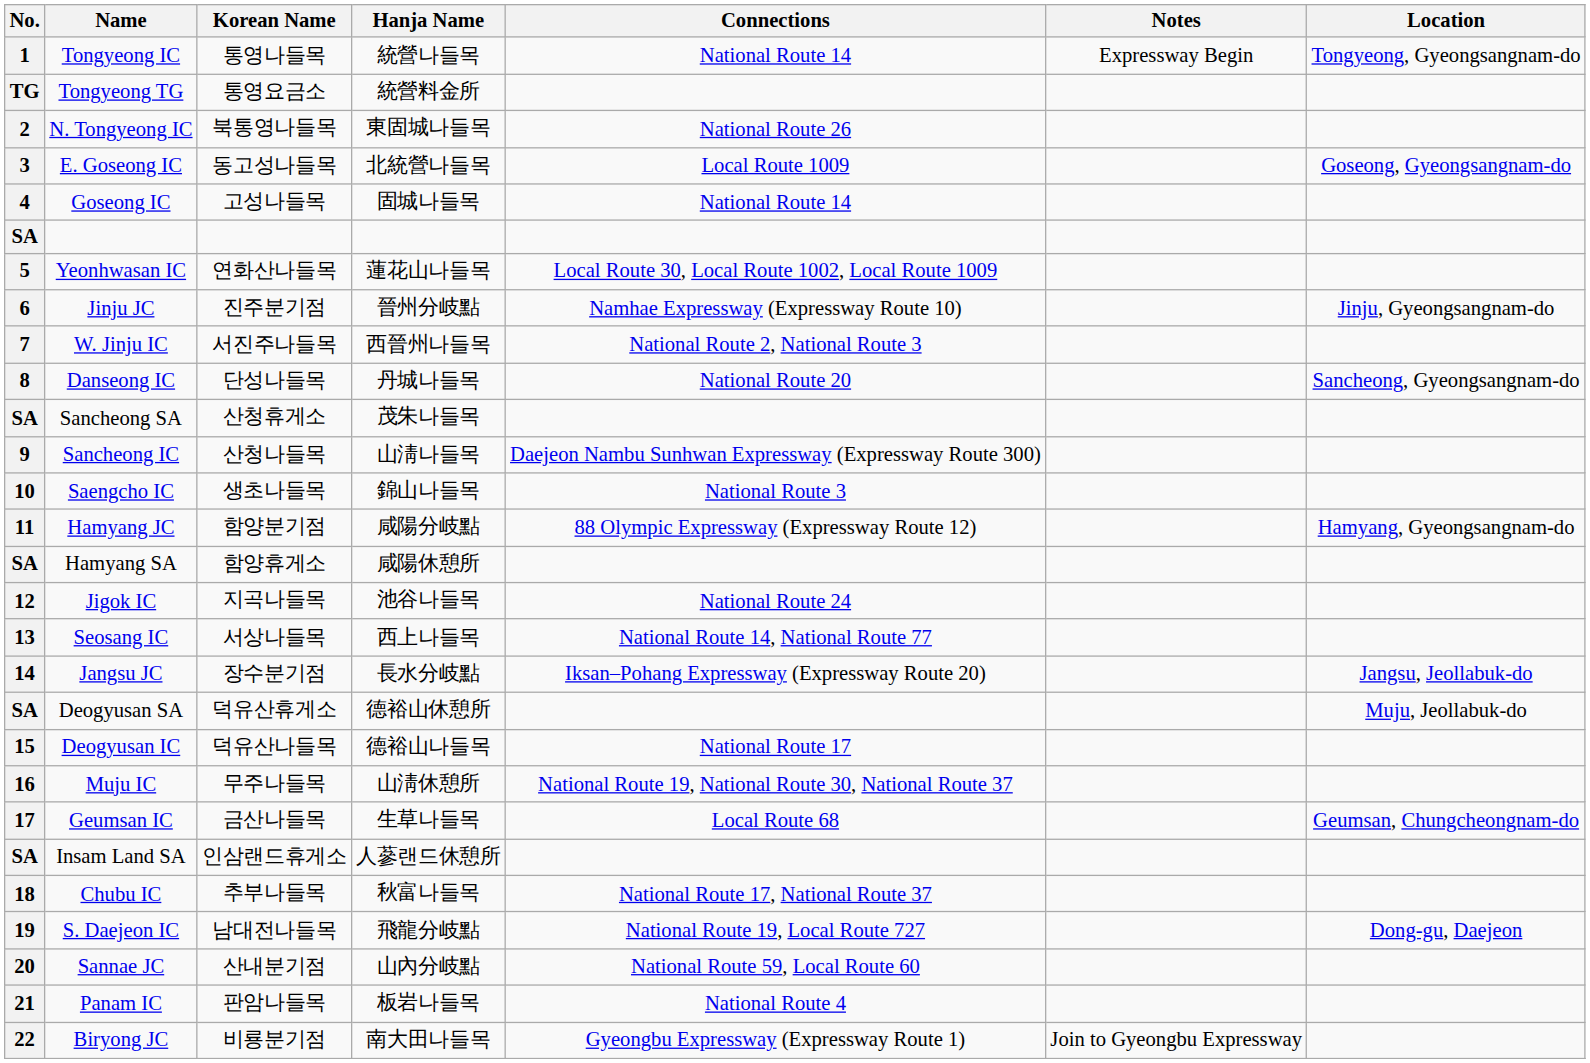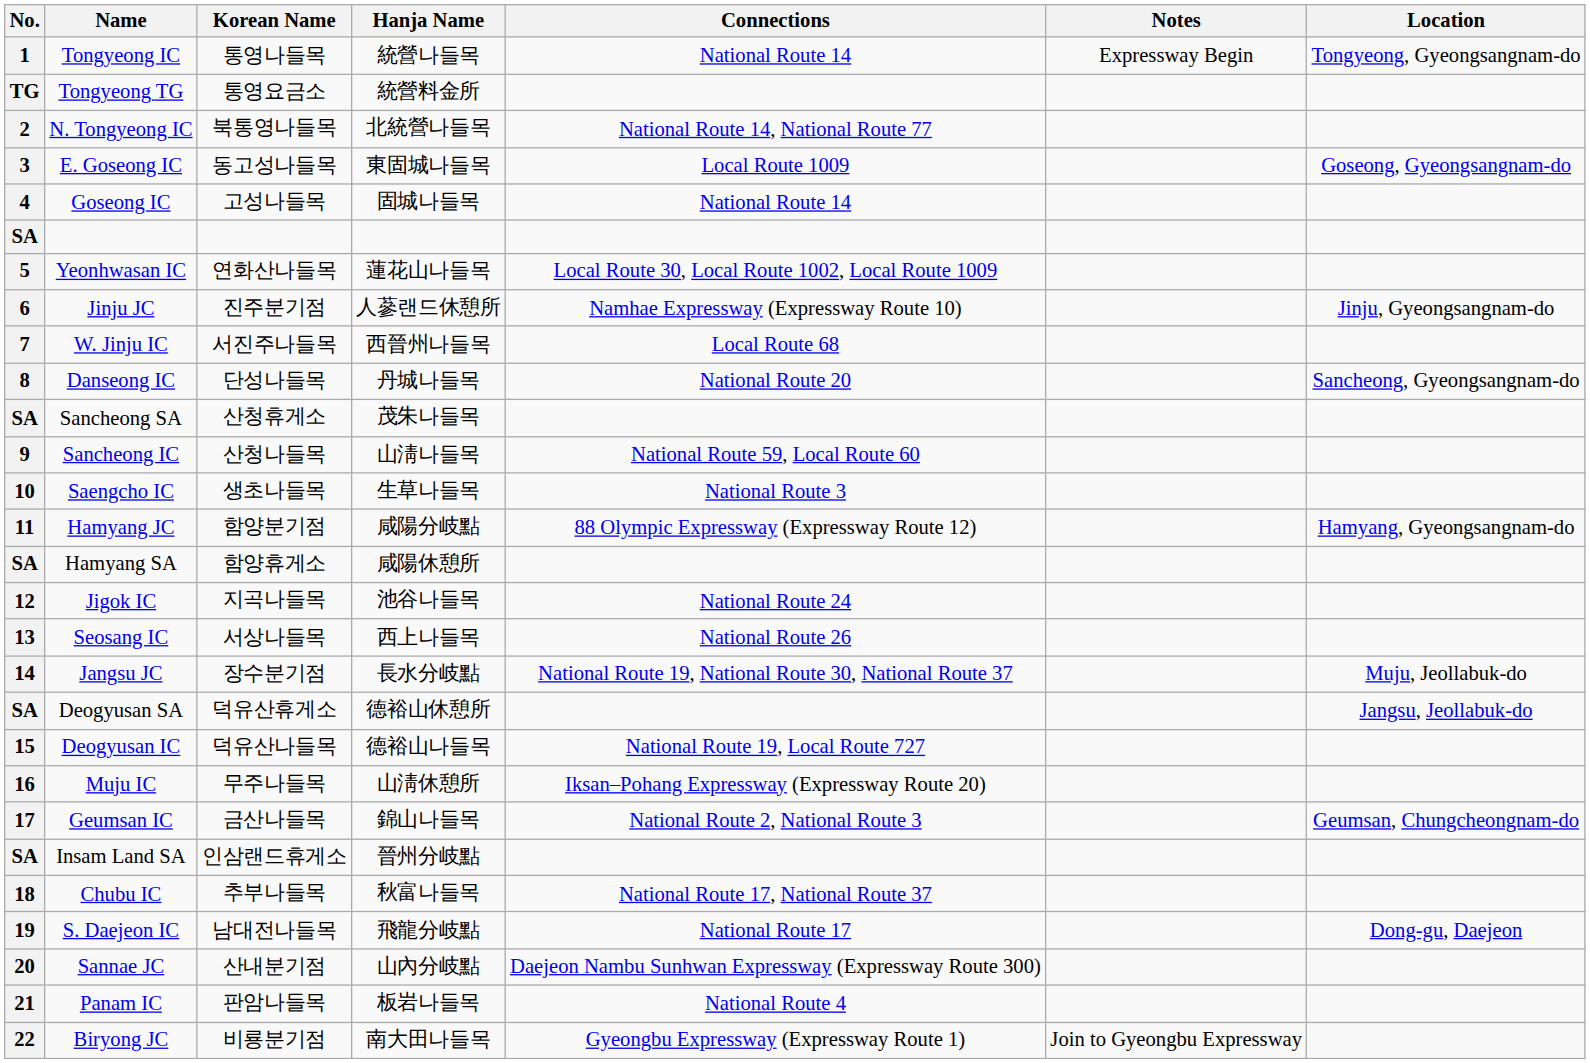 <table class="wikitable" style="text-align: center;">
 <tr>
 <th>No.</th>
 <th>Name</th>
 <th>Korean Name</th>
 <th>Hanja Name</th>
 <th>Connections</th>
 <th>Notes</th>
 <th>Location</th>
 </tr>
 <tr>
 <th>1</th>
 <td><a href='#'>Tongyeong IC</a></td>
 <td>통영나들목</td>
 <td>統營나들목</td>
 <td><a href='#'>National Route 14</a></td>
 <td>Expressway Begin</td>
 <td><a href='#'>Tongyeong</a>, Gyeongsangnam-do</td>
 </tr>
 <tr>
 <th>TG</th>
 <td><a href='#'>Tongyeong TG</a></td>
 <td>통영요금소</td>
 <td>統營料金所</td>
 <td></td>
 <td></td>
 <td></td>
 </tr>
 <tr>
 <th>2</th>
 <td><a href='#'>N. Tongyeong IC</a></td>
 <td>북통영나들목</td>
-<td>東固城나들목</td>
-<td><a href='#'>National Route 26</a></td>
+<td>北統營나들목</td>
+<td><a href='#'>National Route 14</a>, <a href='#'>National Route 77</a></td>
 <td></td>
 <td></td>
 </tr>
 <tr>
 <th>3</th>
 <td><a href='#'>E. Goseong IC</a></td>
 <td>동고성나들목</td>
-<td>北統營나들목</td>
+<td>東固城나들목</td>
 <td><a href='#'>Local Route 1009</a></td>
 <td></td>
 <td><a href='#'>Goseong</a>, <a href='#'>Gyeongsangnam-do</a></td>
 </tr>
 <tr>
 <th>4</th>
 <td><a href='#'>Goseong IC</a></td>
 <td>고성나들목</td>
 <td>固城나들목</td>
 <td><a href='#'>National Route 14</a></td>
 <td></td>
 <td></td>
 </tr>
 <tr>
 <th>SA</th>
 <td></td>
 <td></td>
 <td></td>
 <td></td>
 <td></td>
 <td></td>
 </tr>
 <tr>
 <th>5</th>
 <td><a href='#'>Yeonhwasan IC</a></td>
 <td>연화산나들목</td>
 <td>蓮花山나들목</td>
 <td><a href='#'>Local Route 30</a>, <a href='#'>Local Route 1002</a>, <a href='#'>Local Route 1009</a></td>
 <td></td>
 <td></td>
 </tr>
 <tr>
 <th>6</th>
 <td><a href='#'>Jinju JC</a></td>
 <td>진주분기점</td>
-<td>晉州分岐點</td>
+<td>人蔘랜드休憩所</td>
 <td><a href='#'>Namhae Expressway</a> (Expressway Route 10)</td>
 <td></td>
 <td><a href='#'>Jinju</a>, Gyeongsangnam-do</td>
 </tr>
 <tr>
 <th>7</th>
 <td><a href='#'>W. Jinju IC</a></td>
 <td>서진주나들목</td>
 <td>西晉州나들목</td>
-<td><a href='#'>National Route 2</a>, <a href='#'>National Route 3</a></td>
+<td><a href='#'>Local Route 68</a></td>
 <td></td>
 <td></td>
 </tr>
 <tr>
 <th>8</th>
 <td><a href='#'>Danseong IC</a></td>
 <td>단성나들목</td>
 <td>丹城나들목</td>
 <td><a href='#'>National Route 20</a></td>
 <td></td>
 <td><a href='#'>Sancheong</a>, Gyeongsangnam-do</td>
 </tr>
 <tr>
 <th>SA</th>
 <td>Sancheong SA</td>
 <td>산청휴게소</td>
 <td>茂朱나들목</td>
 <td></td>
 <td></td>
 <td></td>
 </tr>
 <tr>
 <th>9</th>
 <td><a href='#'>Sancheong IC</a></td>
 <td>산청나들목</td>
 <td>山淸나들목</td>
-<td><a href='#'>Daejeon Nambu Sunhwan Expressway</a> (Expressway Route 300)</td>
+<td><a href='#'>National Route 59</a>, <a href='#'>Local Route 60</a></td>
 <td></td>
 <td></td>
 </tr>
 <tr>
 <th>10</th>
 <td><a href='#'>Saengcho IC</a></td>
 <td>생초나들목</td>
-<td>錦山나들목</td>
+<td>生草나들목</td>
 <td><a href='#'>National Route 3</a></td>
 <td></td>
 <td></td>
 </tr>
 <tr>
 <th>11</th>
 <td><a href='#'>Hamyang JC</a></td>
 <td>함양분기점</td>
 <td>咸陽分岐點</td>
 <td><a href='#'>88 Olympic Expressway</a> (Expressway Route 12)</td>
 <td></td>
 <td><a href='#'>Hamyang</a>, Gyeongsangnam-do</td>
 </tr>
 <tr>
 <th>SA</th>
 <td>Hamyang SA</td>
 <td>함양휴게소</td>
 <td>咸陽休憩所</td>
 <td></td>
 <td></td>
 <td></td>
 </tr>
 <tr>
 <th>12</th>
 <td><a href='#'>Jigok IC</a></td>
 <td>지곡나들목</td>
 <td>池谷나들목</td>
 <td><a href='#'>National Route 24</a></td>
 <td></td>
 <td></td>
 </tr>
 <tr>
 <th>13</th>
 <td><a href='#'>Seosang IC</a></td>
 <td>서상나들목</td>
 <td>西上나들목</td>
-<td><a href='#'>National Route 14</a>, <a href='#'>National Route 77</a></td>
+<td><a href='#'>National Route 26</a></td>
 <td></td>
 <td></td>
 </tr>
 <tr>
 <th>14</th>
 <td><a href='#'>Jangsu JC</a></td>
 <td>장수분기점</td>
 <td>長水分岐點</td>
-<td><a href='#'>Iksan–Pohang Expressway</a> (Expressway Route 20)</td>
+<td><a href='#'>National Route 19</a>, <a href='#'>National Route 30</a>, <a href='#'>National Route 37</a></td>
 <td></td>
-<td><a href='#'>Jangsu</a>, <a href='#'>Jeollabuk-do</a></td>
+<td><a href='#'>Muju</a>, Jeollabuk-do</td>
 </tr>
 <tr>
 <th>SA</th>
 <td>Deogyusan SA</td>
 <td>덕유산휴게소</td>
 <td>德裕山休憩所</td>
 <td></td>
 <td></td>
-<td><a href='#'>Muju</a>, Jeollabuk-do</td>
+<td><a href='#'>Jangsu</a>, <a href='#'>Jeollabuk-do</a></td>
 </tr>
 <tr>
 <th>15</th>
 <td><a href='#'>Deogyusan IC</a></td>
 <td>덕유산나들목</td>
 <td>德裕山나들목</td>
-<td><a href='#'>National Route 17</a></td>
+<td><a href='#'>National Route 19</a>, <a href='#'>Local Route 727</a></td>
 <td></td>
 <td></td>
 </tr>
 <tr>
 <th>16</th>
 <td><a href='#'>Muju IC</a></td>
 <td>무주나들목</td>
 <td>山淸休憩所</td>
-<td><a href='#'>National Route 19</a>, <a href='#'>National Route 30</a>, <a href='#'>National Route 37</a></td>
+<td><a href='#'>Iksan–Pohang Expressway</a> (Expressway Route 20)</td>
 <td></td>
 <td></td>
 </tr>
 <tr>
 <th>17</th>
 <td><a href='#'>Geumsan IC</a></td>
 <td>금산나들목</td>
-<td>生草나들목</td>
-<td><a href='#'>Local Route 68</a></td>
+<td>錦山나들목</td>
+<td><a href='#'>National Route 2</a>, <a href='#'>National Route 3</a></td>
 <td></td>
 <td><a href='#'>Geumsan</a>, <a href='#'>Chungcheongnam-do</a></td>
 </tr>
 <tr>
 <th>SA</th>
 <td>Insam Land SA</td>
 <td>인삼랜드휴게소</td>
-<td>人蔘랜드休憩所</td>
+<td>晉州分岐點</td>
 <td></td>
 <td></td>
 <td></td>
 </tr>
 <tr>
 <th>18</th>
 <td><a href='#'>Chubu IC</a></td>
 <td>추부나들목</td>
 <td>秋富나들목</td>
 <td><a href='#'>National Route 17</a>, <a href='#'>National Route 37</a></td>
 <td></td>
 <td></td>
 </tr>
 <tr>
 <th>19</th>
 <td><a href='#'>S. Daejeon IC</a></td>
 <td>남대전나들목</td>
 <td>飛龍分岐點</td>
-<td><a href='#'>National Route 19</a>, <a href='#'>Local Route 727</a></td>
+<td><a href='#'>National Route 17</a></td>
 <td></td>
 <td><a href='#'>Dong-gu</a>, <a href='#'>Daejeon</a></td>
 </tr>
 <tr>
 <th>20</th>
 <td><a href='#'>Sannae JC</a></td>
 <td>산내분기점</td>
 <td>山內分岐點</td>
-<td><a href='#'>National Route 59</a>, <a href='#'>Local Route 60</a></td>
+<td><a href='#'>Daejeon Nambu Sunhwan Expressway</a> (Expressway Route 300)</td>
 <td></td>
 <td></td>
 </tr>
 <tr>
 <th>21</th>
 <td><a href='#'>Panam IC</a></td>
 <td>판암나들목</td>
 <td>板岩나들목</td>
 <td><a href='#'>National Route 4</a></td>
 <td></td>
 <td></td>
 </tr>
 <tr>
 <th>22</th>
 <td><a href='#'>Biryong JC</a></td>
 <td>비룡분기점</td>
 <td>南大田나들목</td>
 <td><a href='#'>Gyeongbu Expressway</a> (Expressway Route 1)</td>
 <td>Join to Gyeongbu Expressway</td>
 <td></td>
 </tr>
 <tr>
 </tr>
 </table>
